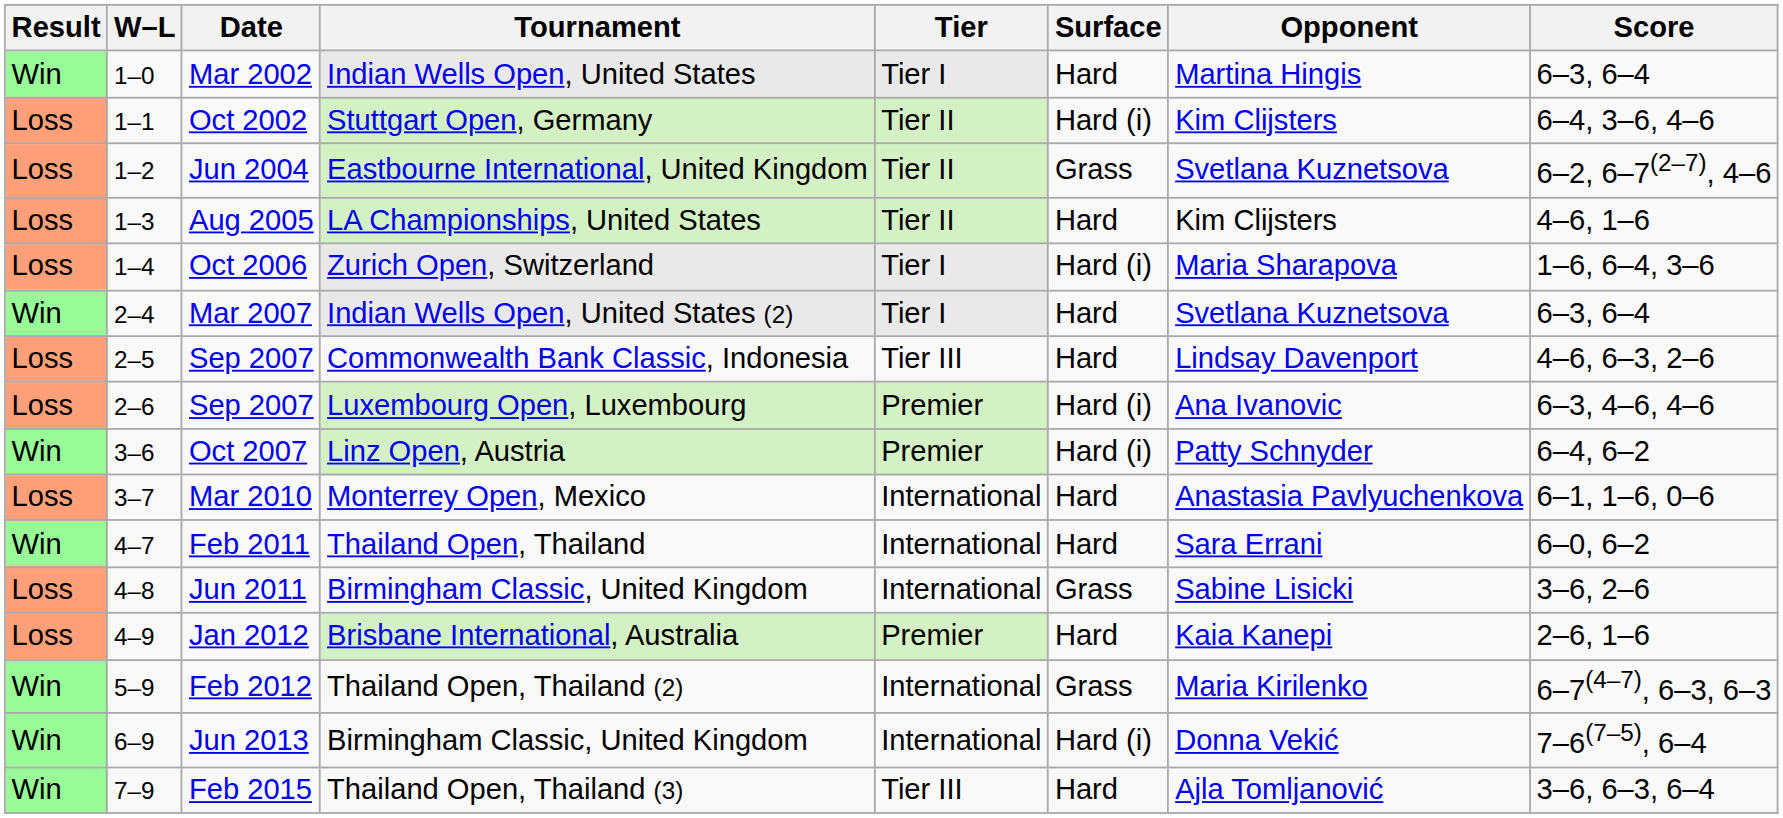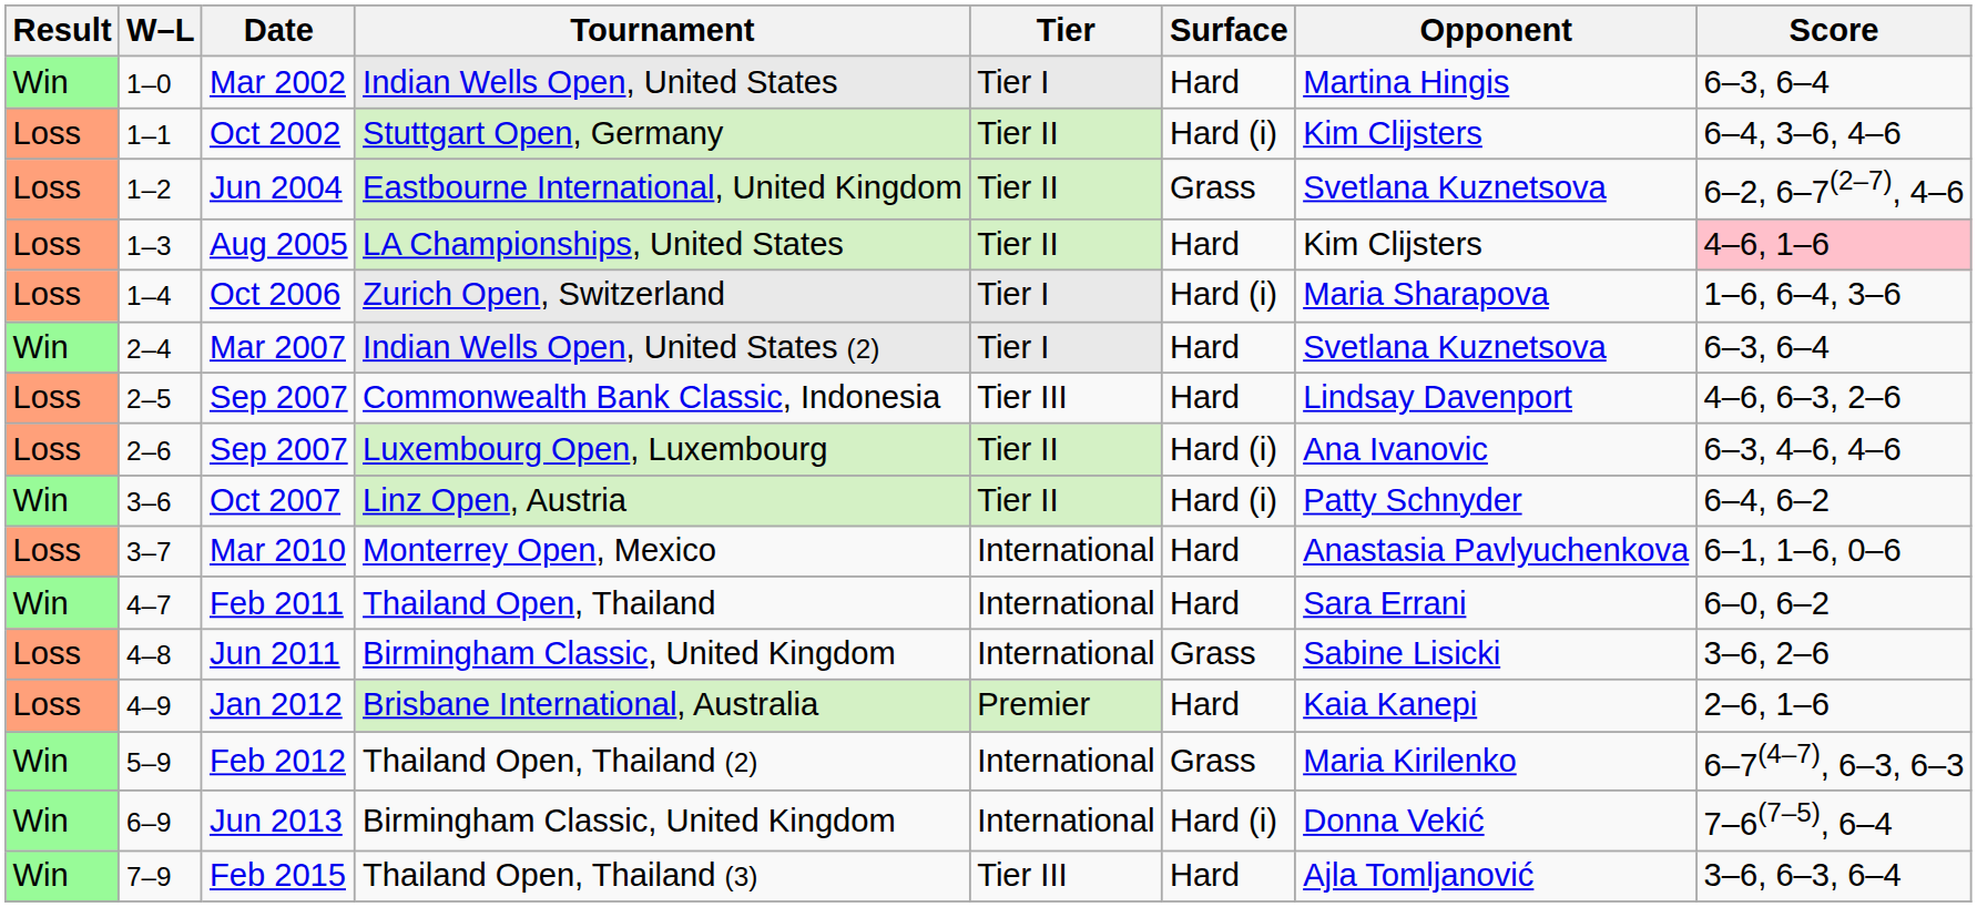 <table class="sortable wikitable">
 <tr>
 <th>Result</th>
 <th class=unsortable>W–L</th>
 <th>Date</th>
 <th>Tournament</th>
 <th>Tier</th>
 <th>Surface</th>
 <th>Opponent</th>
 <th class=unsortable>Score</th>
 </tr>
 <tr>
 <td bgcolor=98FB98>Win</td>
 <td><small>1–0</small></td>
 <td><a href='#'>Mar 2002</a></td>
 <td bgcolor=#e9e9e9><a href='#'>Indian Wells Open</a>, United States</td>
 <td bgcolor=#e9e9e9>Tier I</td>
 <td>Hard</td>
 <td> <a href='#'>Martina Hingis</a></td>
 <td>6–3, 6–4</td>
 </tr>
 <tr>
 <td bgcolor=FFA07A>Loss</td>
 <td><small>1–1</small></td>
 <td><a href='#'>Oct 2002</a></td>
 <td bgcolor=#d4f1c5><a href='#'>Stuttgart Open</a>, Germany</td>
 <td bgcolor=#d4f1c5>Tier II</td>
 <td>Hard (i)</td>
 <td> <a href='#'>Kim Clijsters</a></td>
 <td>6–4, 3–6, 4–6</td>
 </tr>
 <tr>
 <td bgcolor=FFA07A>Loss</td>
 <td><small>1–2</small></td>
 <td><a href='#'>Jun 2004</a></td>
 <td bgcolor=#d4f1c5><a href='#'>Eastbourne International</a>, United Kingdom</td>
 <td bgcolor=#d4f1c5>Tier II</td>
 <td>Grass</td>
 <td> <a href='#'>Svetlana Kuznetsova</a></td>
 <td>6–2, 6–7<sup>(2–7)</sup>, 4–6</td>
 </tr>
 <tr>
 <td bgcolor=FFA07A>Loss</td>
 <td><small>1–3</small></td>
 <td><a href='#'>Aug 2005</a></td>
 <td bgcolor=#d4f1c5><a href='#'>LA Championships</a>, United States</td>
 <td bgcolor=#d4f1c5>Tier II</td>
 <td>Hard</td>
 <td> Kim Clijsters</td>
-<td>4–6, 1–6</td>
+<td style="background: pink;">4–6, 1–6</td>
 </tr>
 <tr>
 <td bgcolor=FFA07A>Loss</td>
 <td><small>1–4</small></td>
 <td><a href='#'>Oct 2006</a></td>
 <td bgcolor=#e9e9e9><a href='#'>Zurich Open</a>, Switzerland</td>
 <td bgcolor=#e9e9e9>Tier I</td>
 <td>Hard (i)</td>
 <td> <a href='#'>Maria Sharapova</a></td>
 <td>1–6, 6–4, 3–6</td>
 </tr>
 <tr>
 <td bgcolor=98FB98>Win</td>
 <td><small>2–4</small></td>
 <td><a href='#'>Mar 2007</a></td>
 <td bgcolor=#e9e9e9><a href='#'>Indian Wells Open</a>, United States <small>(2)</small></td>
 <td bgcolor=#e9e9e9>Tier I</td>
 <td>Hard</td>
 <td> <a href='#'>Svetlana Kuznetsova</a></td>
 <td>6–3, 6–4</td>
 </tr>
 <tr>
 <td bgcolor=FFA07A>Loss</td>
 <td><small>2–5</small></td>
 <td><a href='#'>Sep 2007</a></td>
 <td><a href='#'>Commonwealth Bank Classic</a>, Indonesia</td>
 <td>Tier III</td>
 <td>Hard</td>
 <td> <a href='#'>Lindsay Davenport</a></td>
 <td>4–6, 6–3, 2–6</td>
 </tr>
 <tr>
 <td bgcolor=FFA07A>Loss</td>
 <td><small>2–6</small></td>
 <td><a href='#'>Sep 2007</a></td>
 <td bgcolor=#d4f1c5><a href='#'>Luxembourg Open</a>, Luxembourg</td>
-<td bgcolor=#d4f1c5>Premier</td>
+<td bgcolor=#d4f1c5>Tier II</td>
 <td>Hard (i)</td>
 <td> <a href='#'>Ana Ivanovic</a></td>
 <td>6–3, 4–6, 4–6</td>
 </tr>
 <tr>
 <td bgcolor=98FB98>Win</td>
 <td><small>3–6</small></td>
 <td><a href='#'>Oct 2007</a></td>
 <td bgcolor=#d4f1c5><a href='#'>Linz Open</a>, Austria</td>
-<td bgcolor=#d4f1c5>Premier</td>
+<td bgcolor=#d4f1c5>Tier II</td>
 <td>Hard (i)</td>
 <td> <a href='#'>Patty Schnyder</a></td>
 <td>6–4, 6–2</td>
 </tr>
 <tr>
 <td bgcolor=FFA07A>Loss</td>
 <td><small>3–7</small></td>
 <td><a href='#'>Mar 2010</a></td>
 <td><a href='#'>Monterrey Open</a>, Mexico</td>
 <td>International</td>
 <td>Hard</td>
 <td> <a href='#'>Anastasia Pavlyuchenkova</a></td>
 <td>6–1, 1–6, 0–6</td>
 </tr>
 <tr>
 <td bgcolor=98FB98>Win</td>
 <td><small>4–7</small></td>
 <td><a href='#'>Feb 2011</a></td>
 <td><a href='#'>Thailand Open</a>, Thailand</td>
 <td>International</td>
 <td>Hard</td>
 <td> <a href='#'>Sara Errani</a></td>
 <td>6–0, 6–2</td>
 </tr>
 <tr>
 <td bgcolor=FFA07A>Loss</td>
 <td><small>4–8</small></td>
 <td><a href='#'>Jun 2011</a></td>
 <td><a href='#'>Birmingham Classic</a>, United Kingdom</td>
 <td>International</td>
 <td>Grass</td>
 <td> <a href='#'>Sabine Lisicki</a></td>
 <td>3–6, 2–6</td>
 </tr>
 <tr x>
 <td bgcolor=FFA07A>Loss</td>
 <td><small>4–9</small></td>
 <td><a href='#'>Jan 2012</a></td>
 <td bgcolor=#d4f1c5><a href='#'>Brisbane International</a>, Australia</td>
 <td bgcolor=#d4f1c5>Premier</td>
 <td>Hard</td>
 <td> <a href='#'>Kaia Kanepi</a></td>
 <td>2–6, 1–6</td>
 </tr>
 <tr>
 <td bgcolor=98FB98>Win</td>
 <td><small>5–9</small></td>
 <td><a href='#'>Feb 2012</a></td>
 <td>Thailand Open, Thailand <small>(2)</small></td>
 <td>International</td>
 <td>Grass</td>
 <td> <a href='#'>Maria Kirilenko</a></td>
 <td>6–7<sup>(4–7)</sup>, 6–3, 6–3</td>
 </tr>
 <tr>
 <td bgcolor=98FB98>Win</td>
 <td><small>6–9</small></td>
 <td><a href='#'>Jun 2013</a></td>
 <td>Birmingham Classic, United Kingdom</td>
 <td>International</td>
 <td>Hard (i)</td>
 <td> <a href='#'>Donna Vekić</a></td>
 <td>7–6<sup>(7–5)</sup>, 6–4</td>
 </tr>
 <tr>
 <td bgcolor=98FB98>Win</td>
 <td><small>7–9</small></td>
 <td><a href='#'>Feb 2015</a></td>
 <td>Thailand Open, Thailand <small>(3)</small></td>
 <td>Tier III</td>
 <td>Hard</td>
 <td> <a href='#'>Ajla Tomljanović</a></td>
 <td>3–6, 6–3, 6–4</td>
 </tr>
 </table>
